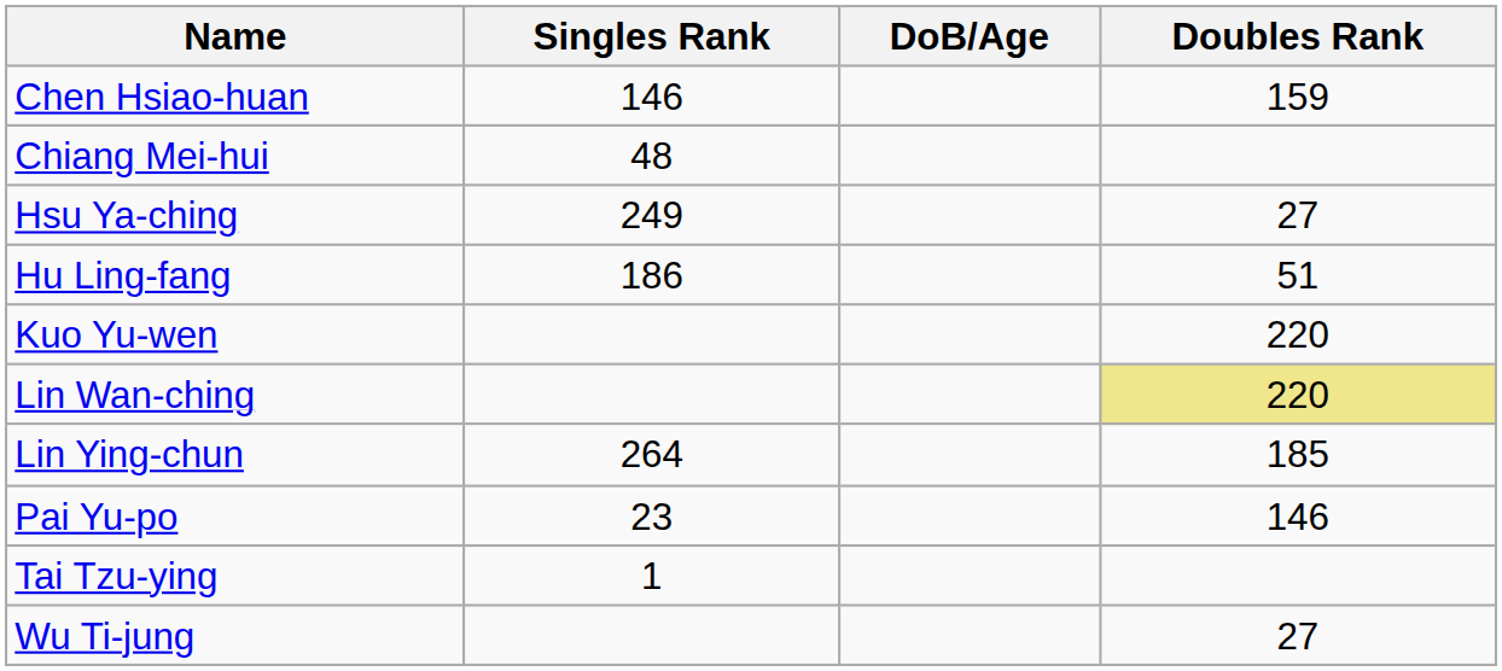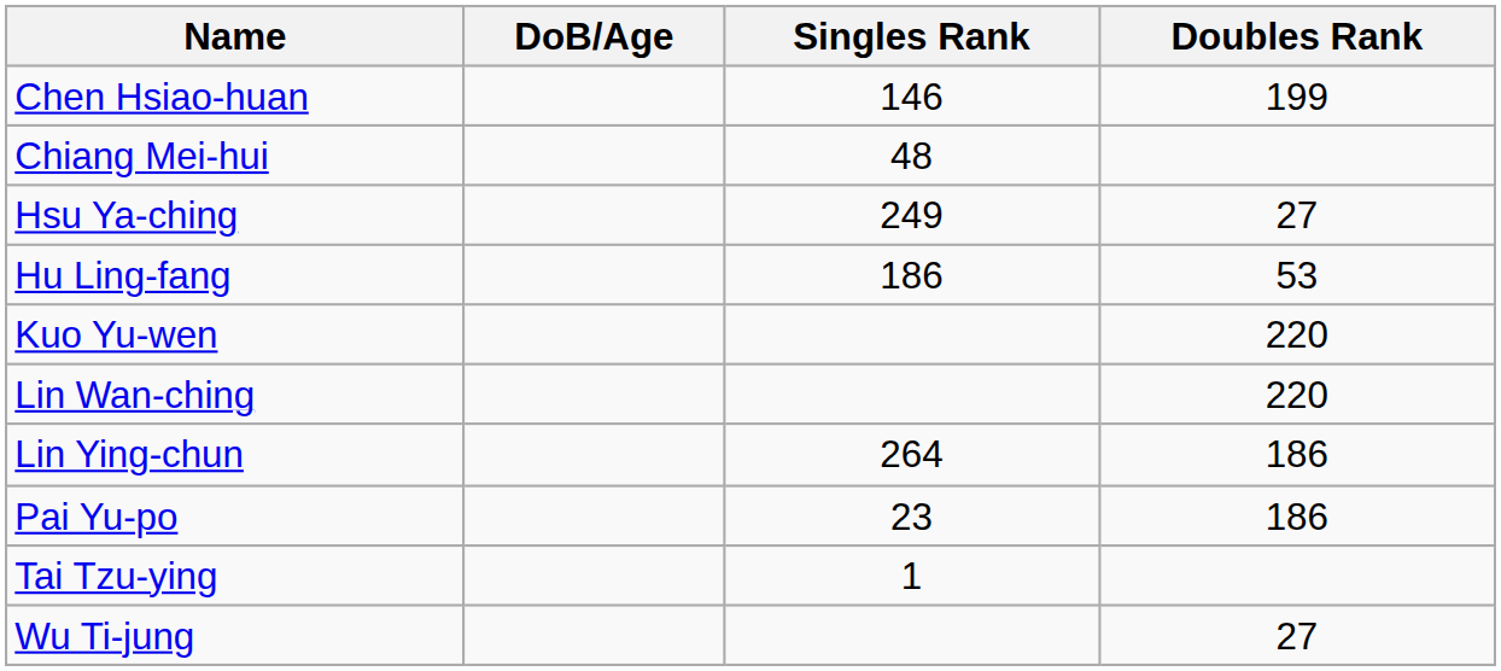 <table class="wikitable"  style="width:600px; font-size:95%;">
 <tr>
 <th align="left">Name</th>
+<th align="left">DoB/Age</th>
 <th align="left">Singles Rank</th>
-<th align="left">DoB/Age</th>
 <th align="left">Doubles Rank</th>
 </tr>
 <tr>
 <td><a href='#'>Chen Hsiao-huan</a></td>
+<td></td>
 <td align="center">146</td>
-<td></td>
-<td align="center">159</td>
+<td align="center">199</td>
 </tr>
 <tr>
 <td><a href='#'>Chiang Mei-hui</a></td>
+<td></td>
 <td align="center">48</td>
-<td></td>
 <td align="center"></td>
 </tr>
 <tr>
 <td><a href='#'>Hsu Ya-ching</a></td>
+<td></td>
 <td align="center">249</td>
-<td></td>
 <td align="center">27</td>
 </tr>
 <tr>
 <td><a href='#'>Hu Ling-fang</a></td>
+<td></td>
 <td align="center">186</td>
-<td></td>
-<td align="center">51</td>
+<td align="center">53</td>
 </tr>
 <tr>
 <td><a href='#'>Kuo Yu-wen</a></td>
+<td></td>
 <td align="center"></td>
-<td></td>
 <td align="center">220</td>
 </tr>
 <tr>
 <td><a href='#'>Lin Wan-ching</a></td>
+<td></td>
 <td align="center"></td>
-<td></td>
-<td align="center" style="background: khaki;">220</td>
+<td align="center">220</td>
 </tr>
 <tr>
 <td><a href='#'>Lin Ying-chun</a></td>
+<td></td>
 <td align="center">264</td>
-<td></td>
-<td align="center">185</td>
+<td align="center">186</td>
 </tr>
 <tr>
 <td><a href='#'>Pai Yu-po</a></td>
+<td></td>
 <td align="center">23</td>
-<td></td>
-<td align="center">146</td>
+<td align="center">186</td>
 </tr>
 <tr>
 <td><a href='#'>Tai Tzu-ying</a></td>
+<td></td>
 <td align="center">1</td>
-<td></td>
 <td align="center"></td>
 </tr>
 <tr>
 <td><a href='#'>Wu Ti-jung</a></td>
+<td></td>
 <td align="center"></td>
-<td></td>
 <td align="center">27</td>
 </tr>
 </table>
